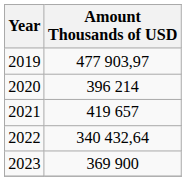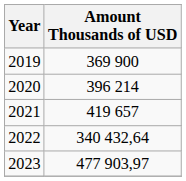 <table class="wikitable" style="text-align:center;">
 <tr>
 <th>Year</th>
 <th>Amount<br>Thousands of USD</th>
 </tr>
 <tr>
 <td>2019</td>
-<td>477 903,97 </td>
+<td>369 900</td>
 </tr>
 <tr>
 <td>2020</td>
 <td>396 214 </td>
 </tr>
 <tr>
 <td>2021</td>
 <td>419 657 </td>
 </tr>
 <tr>
 <td>2022</td>
 <td>340 432,64 </td>
 </tr>
 <tr>
 <td>2023</td>
-<td>369 900</td>
+<td>477 903,97 </td>
 </tr>
 <tr>
 </tr>
 </table>
